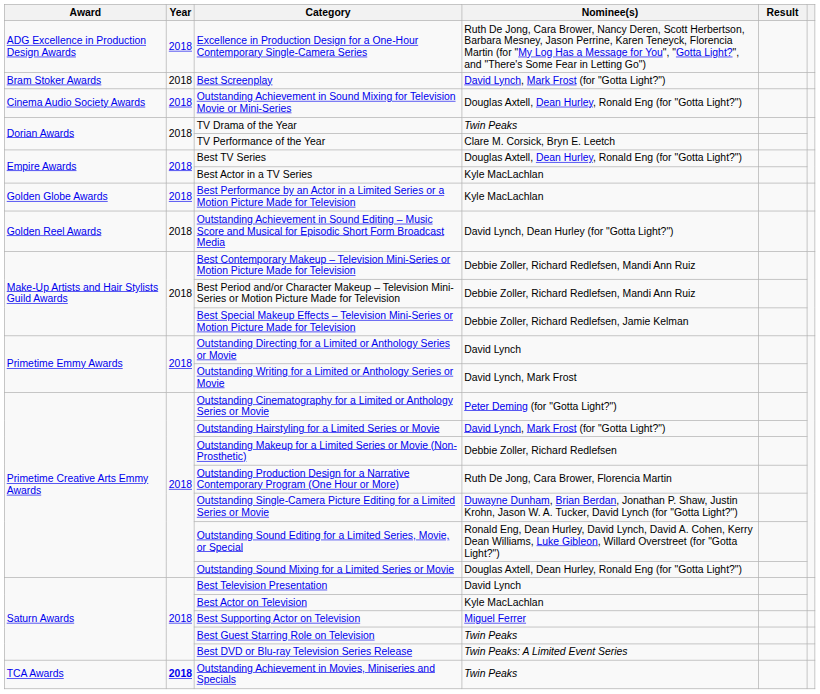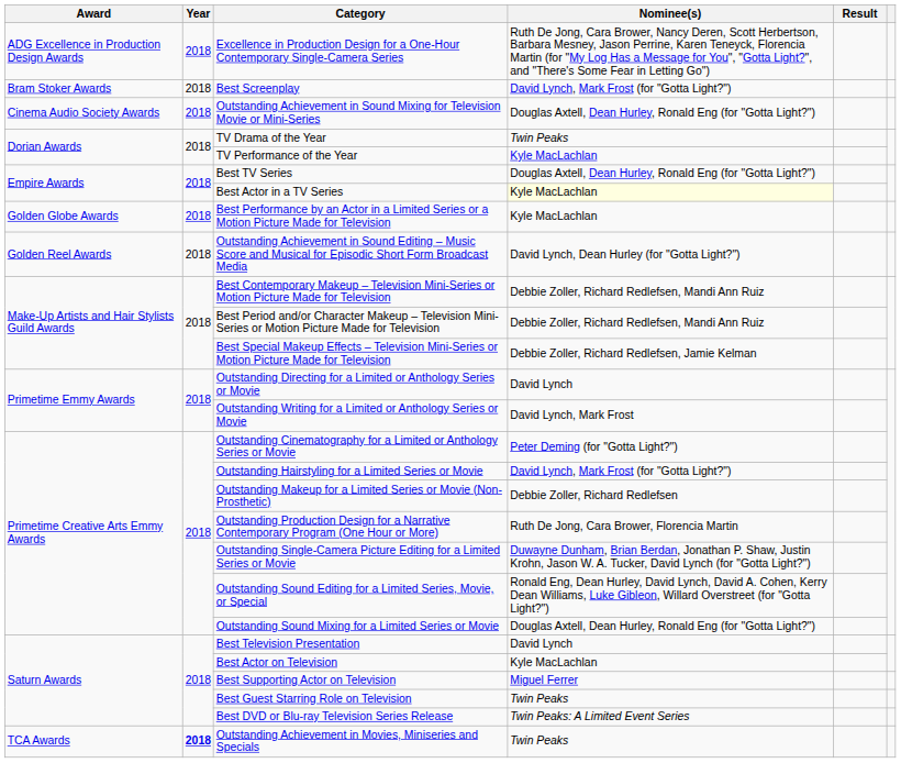 <table class="wikitable sortable plainrowheaders" summary="TBD">
 <tr>
 <th scope="col" style="width:20%;">Award</th>
 <th scope="col" style="width:3%;">Year</th>
 <th scope="col" style="width:33%;">Category</th>
 <th scope="col">Nominee(s)</th>
 <th scope="col" style="width:6%;">Result</th>
 <th scope="col" class="unsortable" style="width:1%;"></th>
 </tr>
 <tr>
 <td><a href='#'>ADG Excellence in Production Design Awards</a></td>
 <td align="center"><a href='#'>2018</a></td>
 <td><a href='#'>Excellence in Production Design for a One-Hour Contemporary Single-Camera Series</a></td>
 <td>Ruth De Jong, Cara Brower, Nancy Deren, Scott Herbertson, Barbara Mesney, Jason Perrine, Karen Teneyck, Florencia Martin (for "<a href='#'>My Log Has a Message for You</a>", "<a href='#'>Gotta Light?</a>", and "There's Some Fear in Letting Go")</td>
 <td></td>
 <td align="center"></td>
 </tr>
 <tr>
 <td><a href='#'>Bram Stoker Awards</a></td>
 <td align="center">2018</td>
 <td><a href='#'>Best Screenplay</a></td>
 <td><a href='#'>David Lynch</a>, <a href='#'>Mark Frost</a> (for "Gotta Light?")</td>
 <td></td>
 <td align="center"></td>
 </tr>
 <tr>
 <td><a href='#'>Cinema Audio Society Awards</a></td>
 <td align="center"><a href='#'>2018</a></td>
 <td><a href='#'>Outstanding Achievement in Sound Mixing for Television Movie or Mini-Series</a></td>
 <td>Douglas Axtell, <a href='#'>Dean Hurley</a>, Ronald Eng (for "Gotta Light?")</td>
 <td></td>
 <td align="center"></td>
 </tr>
 <tr>
 <td rowspan="2"><a href='#'>Dorian Awards</a></td>
 <td align="center" rowspan="2">2018</td>
 <td>TV Drama of the Year</td>
 <td><em>Twin Peaks</em></td>
 <td></td>
 <td align="center" rowspan="2"></td>
 </tr>
 <tr>
 <td>TV Performance of the Year</td>
-<td>Clare M. Corsick, Bryn E. Leetch</td>
+<td><a href='#'>Kyle MacLachlan</a></td>
 <td></td>
 </tr>
 <tr>
 <td rowspan="2"><a href='#'>Empire Awards</a></td>
 <td align="center" rowspan="2"><a href='#'>2018</a></td>
 <td>Best TV Series</td>
 <td>Douglas Axtell, <a href='#'>Dean Hurley</a>, Ronald Eng (for "Gotta Light?")</td>
 <td></td>
 <td align="center" rowspan="2"></td>
 </tr>
 <tr>
 <td>Best Actor in a TV Series</td>
-<td>Kyle MacLachlan</td>
+<td style="background: lightyellow;">Kyle MacLachlan</td>
 <td></td>
 </tr>
 <tr>
 <td><a href='#'>Golden Globe Awards</a></td>
 <td align="center"><a href='#'>2018</a></td>
 <td><a href='#'>Best Performance by an Actor in a Limited Series or a Motion Picture Made for Television</a></td>
 <td>Kyle MacLachlan</td>
 <td></td>
 <td align="center"></td>
 </tr>
 <tr>
 <td><a href='#'>Golden Reel Awards</a></td>
 <td align="center">2018</td>
 <td><a href='#'>Outstanding Achievement in Sound Editing – Music Score and Musical for Episodic Short Form Broadcast Media</a></td>
 <td>David Lynch, Dean Hurley (for "Gotta Light?")</td>
 <td></td>
 <td align="center"></td>
 </tr>
 <tr>
 <td rowspan="3"><a href='#'>Make-Up Artists and Hair Stylists Guild Awards</a></td>
 <td align="center" rowspan="3">2018</td>
 <td><a href='#'>Best Contemporary Makeup – Television Mini-Series or Motion Picture Made for Television</a></td>
 <td>Debbie Zoller, Richard Redlefsen, Mandi Ann Ruiz</td>
 <td></td>
 <td align="center" rowspan="3"></td>
 </tr>
 <tr>
 <td>Best Period and/or Character Makeup – Television Mini-Series or Motion Picture Made for Television</td>
 <td>Debbie Zoller, Richard Redlefsen, Mandi Ann Ruiz</td>
 <td></td>
 </tr>
 <tr>
 <td><a href='#'>Best Special Makeup Effects – Television Mini-Series or Motion Picture Made for Television</a></td>
 <td>Debbie Zoller, Richard Redlefsen, Jamie Kelman</td>
 <td></td>
 </tr>
 <tr>
 <td rowspan="2"><a href='#'>Primetime Emmy Awards</a></td>
 <td align="center" rowspan="2"><a href='#'>2018</a></td>
 <td><a href='#'>Outstanding Directing for a Limited or Anthology Series or Movie</a></td>
 <td>David Lynch</td>
 <td></td>
 <td align="center" rowspan="9"></td>
 </tr>
 <tr>
 <td><a href='#'>Outstanding Writing for a Limited or Anthology Series or Movie</a></td>
 <td>David Lynch, Mark Frost</td>
 <td></td>
 </tr>
 <tr>
 <td rowspan="7"><a href='#'>Primetime Creative Arts Emmy Awards</a></td>
 <td align="center" rowspan="7"><a href='#'>2018</a></td>
 <td><a href='#'>Outstanding Cinematography for a Limited or Anthology Series or Movie</a></td>
 <td><a href='#'>Peter Deming</a> (for "Gotta Light?")</td>
 <td></td>
 </tr>
 <tr>
 <td><a href='#'>Outstanding Hairstyling for a Limited Series or Movie</a></td>
 <td><a href='#'>David Lynch</a>, <a href='#'>Mark Frost</a> (for "Gotta Light?")</td>
 <td></td>
 </tr>
 <tr>
 <td><a href='#'>Outstanding Makeup for a Limited Series or Movie (Non-Prosthetic)</a></td>
 <td>Debbie Zoller, Richard Redlefsen</td>
 <td></td>
 </tr>
 <tr>
 <td><a href='#'>Outstanding Production Design for a Narrative Contemporary Program (One Hour or More)</a></td>
 <td>Ruth De Jong, Cara Brower, Florencia Martin</td>
 <td></td>
 </tr>
 <tr>
 <td><a href='#'>Outstanding Single-Camera Picture Editing for a Limited Series or Movie</a></td>
 <td><a href='#'>Duwayne Dunham</a>, <a href='#'>Brian Berdan</a>, Jonathan P. Shaw, Justin Krohn, Jason W. A. Tucker, David Lynch (for "Gotta Light?")</td>
 <td></td>
 </tr>
 <tr>
 <td><a href='#'>Outstanding Sound Editing for a Limited Series, Movie, or Special</a></td>
 <td>Ronald Eng, Dean Hurley, David Lynch, David A. Cohen, Kerry Dean Williams, <a href='#'>Luke Gibleon</a>, Willard Overstreet (for "Gotta Light?")</td>
 <td></td>
 </tr>
 <tr>
 <td><a href='#'>Outstanding Sound Mixing for a Limited Series or Movie</a></td>
 <td>Douglas Axtell, Dean Hurley, Ronald Eng (for "Gotta Light?")</td>
 <td></td>
 </tr>
 <tr>
 <td rowspan="5"><a href='#'>Saturn Awards</a></td>
 <td align="center" rowspan="5"><a href='#'>2018</a></td>
 <td><a href='#'>Best Television Presentation</a></td>
 <td>David Lynch</td>
 <td></td>
 <td align="center" rowspan="2"></td>
 </tr>
 <tr>
 <td><a href='#'>Best Actor on Television</a></td>
 <td>Kyle MacLachlan</td>
 <td></td>
 </tr>
 <tr>
 <td><a href='#'>Best Supporting Actor on Television</a></td>
 <td><a href='#'>Miguel Ferrer</a> </td>
 <td></td>
 <td align="center"></td>
 </tr>
 <tr>
 <td><a href='#'>Best Guest Starring Role on Television</a></td>
 <td><em>Twin Peaks</em></td>
 <td></td>
 <td align="center"></td>
 </tr>
 <tr>
 <td><a href='#'>Best DVD or Blu-ray Television Series Release</a></td>
 <td><em>Twin Peaks: A Limited Event Series</em></td>
 <td></td>
 <td align="center"></td>
 </tr>
 <tr>
 <td><a href='#'>TCA Awards</a></td>
 <td align="center"><strong><a href='#'>2018</a></strong></td>
 <td><a href='#'>Outstanding Achievement in Movies, Miniseries and Specials</a></td>
 <td><em>Twin Peaks</em></td>
 <td></td>
 <td align="center"></td>
 </tr>
 </table>
